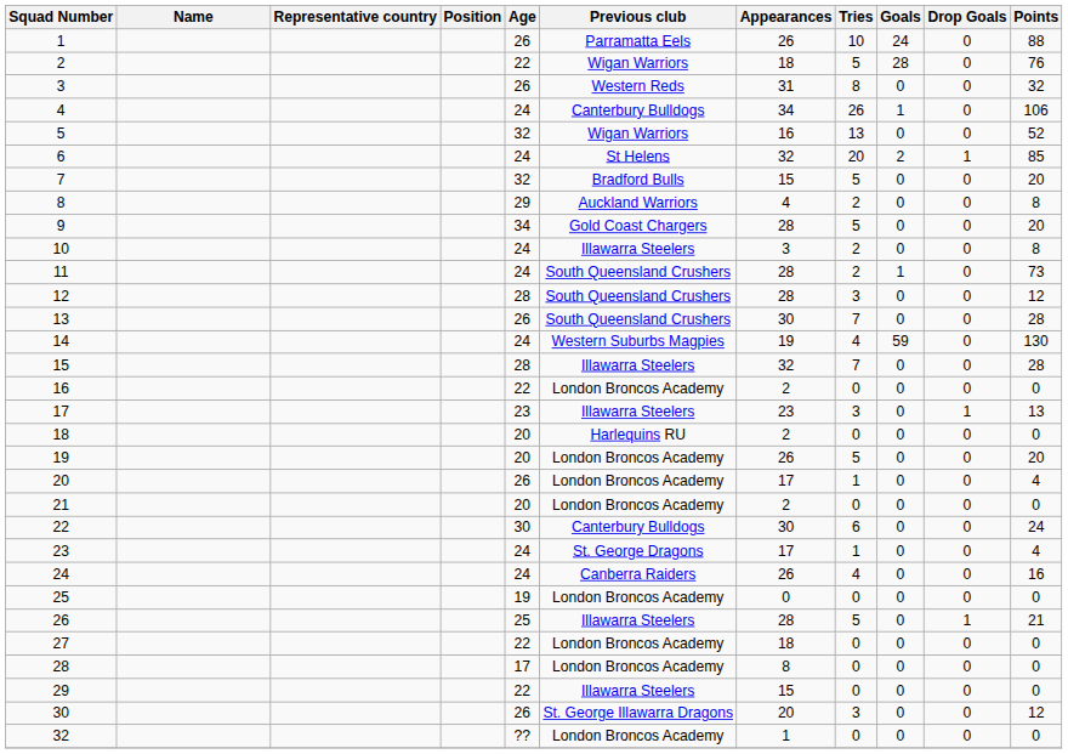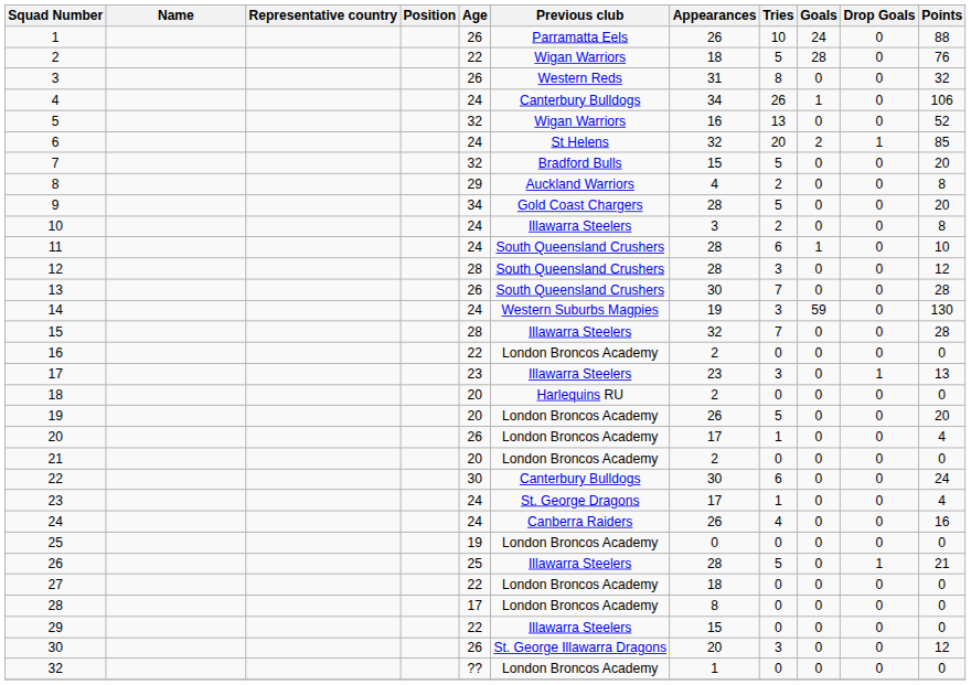 <table class="wikitable sortable" style="text-align: center; font-size:90%">
 <tr>
 <th>Squad Number</th>
 <th style="width:10em">Name</th>
 <th>Representative country</th>
 <th>Position</th>
 <th>Age</th>
 <th>Previous club</th>
 <th>Appearances</th>
 <th>Tries</th>
 <th>Goals</th>
 <th>Drop Goals</th>
 <th>Points</th>
 </tr>
 <tr>
 <td>1</td>
 <td></td>
 <td></td>
 <td></td>
 <td>26</td>
 <td> <a href='#'>Parramatta Eels</a></td>
 <td>26</td>
 <td>10</td>
 <td>24</td>
 <td>0</td>
 <td>88</td>
 </tr>
 <tr>
 <td>2</td>
 <td></td>
 <td></td>
 <td></td>
 <td>22</td>
 <td> <a href='#'>Wigan Warriors</a></td>
 <td>18</td>
 <td>5</td>
 <td>28</td>
 <td>0</td>
 <td>76</td>
 </tr>
 <tr>
 <td>3</td>
 <td></td>
 <td></td>
 <td></td>
 <td>26</td>
 <td> <a href='#'>Western Reds</a></td>
 <td>31</td>
 <td>8</td>
 <td>0</td>
 <td>0</td>
 <td>32</td>
 </tr>
 <tr>
 <td>4</td>
 <td></td>
 <td></td>
 <td></td>
 <td>24</td>
 <td> <a href='#'>Canterbury Bulldogs</a></td>
 <td>34</td>
 <td>26</td>
 <td>1</td>
 <td>0</td>
 <td>106</td>
 </tr>
 <tr>
 <td>5</td>
 <td></td>
 <td></td>
 <td></td>
 <td>32</td>
 <td> <a href='#'>Wigan Warriors</a></td>
 <td>16</td>
 <td>13</td>
 <td>0</td>
 <td>0</td>
 <td>52</td>
 </tr>
 <tr>
 <td>6</td>
 <td></td>
 <td></td>
 <td></td>
 <td>24</td>
 <td> <a href='#'>St Helens</a></td>
 <td>32</td>
 <td>20</td>
 <td>2</td>
 <td>1</td>
 <td>85</td>
 </tr>
 <tr>
 <td>7</td>
 <td></td>
 <td></td>
 <td></td>
 <td>32</td>
 <td> <a href='#'>Bradford Bulls</a></td>
 <td>15</td>
 <td>5</td>
 <td>0</td>
 <td>0</td>
 <td>20</td>
 </tr>
 <tr>
 <td>8</td>
 <td></td>
 <td></td>
 <td></td>
 <td>29</td>
 <td> <a href='#'>Auckland Warriors</a></td>
 <td>4</td>
 <td>2</td>
 <td>0</td>
 <td>0</td>
 <td>8</td>
 </tr>
 <tr>
 <td>9</td>
 <td></td>
 <td></td>
 <td></td>
 <td>34</td>
 <td> <a href='#'>Gold Coast Chargers</a></td>
 <td>28</td>
 <td>5</td>
 <td>0</td>
 <td>0</td>
 <td>20</td>
 </tr>
 <tr>
 <td>10</td>
 <td></td>
 <td></td>
 <td></td>
 <td>24</td>
 <td> <a href='#'>Illawarra Steelers</a></td>
 <td>3</td>
 <td>2</td>
 <td>0</td>
 <td>0</td>
 <td>8</td>
 </tr>
 <tr>
 <td>11</td>
 <td></td>
 <td></td>
 <td></td>
 <td>24</td>
 <td> <a href='#'>South Queensland Crushers</a></td>
 <td>28</td>
-<td>2</td>
+<td>6</td>
 <td>1</td>
 <td>0</td>
-<td>73</td>
+<td>10</td>
 </tr>
 <tr>
 <td>12</td>
 <td></td>
 <td></td>
 <td></td>
 <td>28</td>
 <td> <a href='#'>South Queensland Crushers</a></td>
 <td>28</td>
 <td>3</td>
 <td>0</td>
 <td>0</td>
 <td>12</td>
 </tr>
 <tr>
 <td>13</td>
 <td></td>
 <td></td>
 <td></td>
 <td>26</td>
 <td> <a href='#'>South Queensland Crushers</a></td>
 <td>30</td>
 <td>7</td>
 <td>0</td>
 <td>0</td>
 <td>28</td>
 </tr>
 <tr>
 <td>14</td>
 <td></td>
 <td></td>
 <td></td>
 <td>24</td>
 <td> <a href='#'>Western Suburbs Magpies</a></td>
 <td>19</td>
-<td>4</td>
+<td>3</td>
 <td>59</td>
 <td>0</td>
 <td>130</td>
 </tr>
 <tr>
 <td>15</td>
 <td></td>
 <td></td>
 <td></td>
 <td>28</td>
 <td> <a href='#'>Illawarra Steelers</a></td>
 <td>32</td>
 <td>7</td>
 <td>0</td>
 <td>0</td>
 <td>28</td>
 </tr>
 <tr>
 <td>16</td>
 <td></td>
 <td></td>
 <td></td>
 <td>22</td>
 <td> London Broncos Academy</td>
 <td>2</td>
 <td>0</td>
 <td>0</td>
 <td>0</td>
 <td>0</td>
 </tr>
 <tr>
 <td>17</td>
 <td></td>
 <td></td>
 <td></td>
 <td>23</td>
 <td> <a href='#'>Illawarra Steelers</a></td>
 <td>23</td>
 <td>3</td>
 <td>0</td>
 <td>1</td>
 <td>13</td>
 </tr>
 <tr>
 <td>18</td>
 <td></td>
 <td></td>
 <td></td>
 <td>20</td>
 <td><a href='#'>Harlequins</a> RU</td>
 <td>2</td>
 <td>0</td>
 <td>0</td>
 <td>0</td>
 <td>0</td>
 </tr>
 <tr>
 <td>19</td>
 <td></td>
 <td></td>
 <td></td>
 <td>20</td>
 <td> London Broncos Academy</td>
 <td>26</td>
 <td>5</td>
 <td>0</td>
 <td>0</td>
 <td>20</td>
 </tr>
 <tr>
 <td>20</td>
 <td></td>
 <td></td>
 <td></td>
 <td>26</td>
 <td> London Broncos Academy</td>
 <td>17</td>
 <td>1</td>
 <td>0</td>
 <td>0</td>
 <td>4</td>
 </tr>
 <tr>
 <td>21</td>
 <td></td>
 <td></td>
 <td></td>
 <td>20</td>
 <td> London Broncos Academy</td>
 <td>2</td>
 <td>0</td>
 <td>0</td>
 <td>0</td>
 <td>0</td>
 </tr>
 <tr>
 <td>22</td>
 <td></td>
 <td></td>
 <td></td>
 <td>30</td>
 <td> <a href='#'>Canterbury Bulldogs</a></td>
 <td>30</td>
 <td>6</td>
 <td>0</td>
 <td>0</td>
 <td>24</td>
 </tr>
 <tr>
 <td>23</td>
 <td></td>
 <td></td>
 <td></td>
 <td>24</td>
 <td> <a href='#'>St. George Dragons</a></td>
 <td>17</td>
 <td>1</td>
 <td>0</td>
 <td>0</td>
 <td>4</td>
 </tr>
 <tr>
 <td>24</td>
 <td></td>
 <td></td>
 <td></td>
 <td>24</td>
 <td> <a href='#'>Canberra Raiders</a></td>
 <td>26</td>
 <td>4</td>
 <td>0</td>
 <td>0</td>
 <td>16</td>
 </tr>
 <tr>
 <td>25</td>
 <td></td>
 <td></td>
 <td></td>
 <td>19</td>
 <td> London Broncos Academy</td>
 <td>0</td>
 <td>0</td>
 <td>0</td>
 <td>0</td>
 <td>0</td>
 </tr>
 <tr>
 <td>26</td>
 <td></td>
 <td></td>
 <td></td>
 <td>25</td>
 <td> <a href='#'>Illawarra Steelers</a></td>
 <td>28</td>
 <td>5</td>
 <td>0</td>
 <td>1</td>
 <td>21</td>
 </tr>
 <tr>
 <td>27</td>
 <td></td>
 <td></td>
 <td></td>
 <td>22</td>
 <td> London Broncos Academy</td>
 <td>18</td>
 <td>0</td>
 <td>0</td>
 <td>0</td>
 <td>0</td>
 </tr>
 <tr>
 <td>28</td>
 <td></td>
 <td></td>
 <td></td>
 <td>17</td>
 <td> London Broncos Academy</td>
 <td>8</td>
 <td>0</td>
 <td>0</td>
 <td>0</td>
 <td>0</td>
 </tr>
 <tr>
 <td>29</td>
 <td></td>
 <td></td>
 <td></td>
 <td>22</td>
 <td> <a href='#'>Illawarra Steelers</a></td>
 <td>15</td>
 <td>0</td>
 <td>0</td>
 <td>0</td>
 <td>0</td>
 </tr>
 <tr>
 <td>30</td>
 <td></td>
 <td></td>
 <td></td>
 <td>26</td>
 <td> <a href='#'>St. George Illawarra Dragons</a></td>
 <td>20</td>
 <td>3</td>
 <td>0</td>
 <td>0</td>
 <td>12</td>
 </tr>
 <tr>
 <td>32</td>
 <td></td>
 <td></td>
 <td></td>
 <td>??</td>
 <td> London Broncos Academy</td>
 <td>1</td>
 <td>0</td>
 <td>0</td>
 <td>0</td>
 <td>0</td>
 </tr>
 <tr>
 </tr>
 </table>
